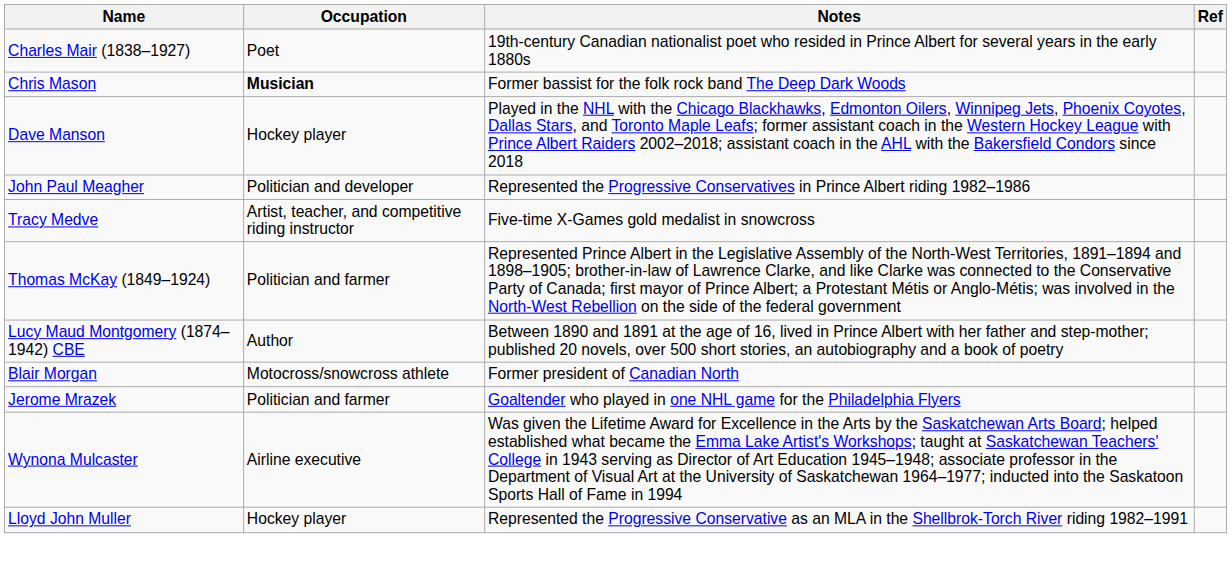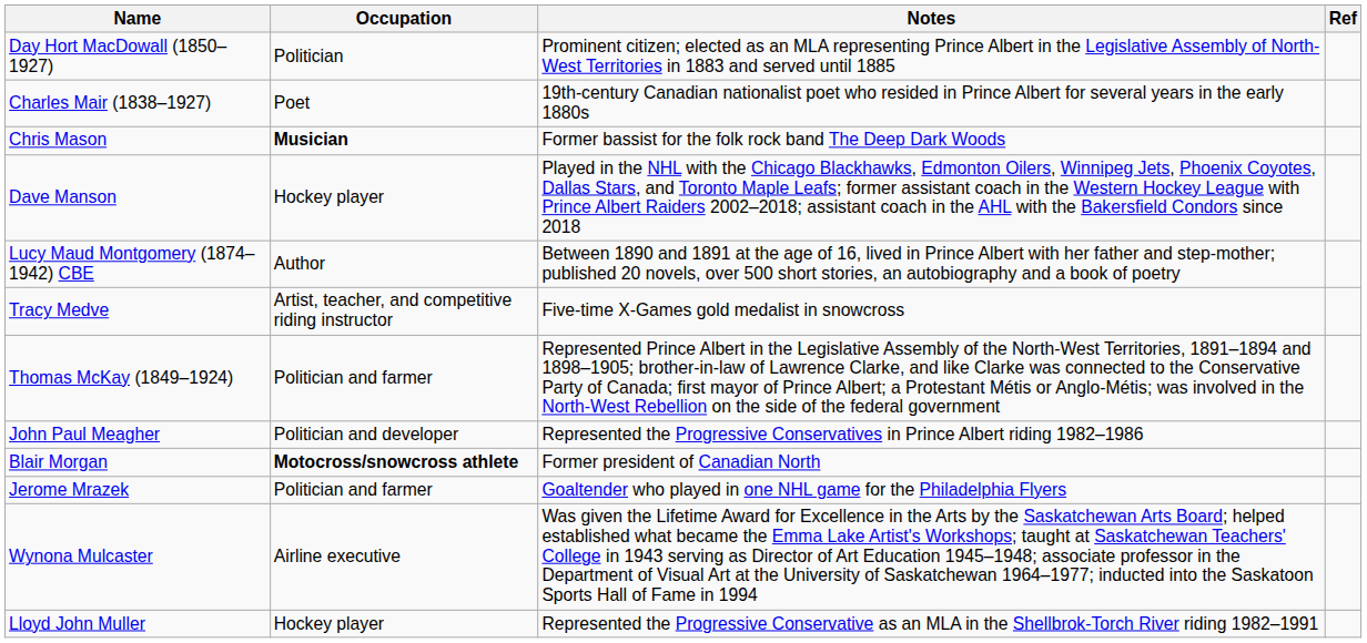 <table class="wikitable sortable">
 <tr align=left>
 <th style="width:20%;">Name</th>
 <th style="width:20%;">Occupation</th>
 <th style="width:60%;">Notes</th>
 <th style="width:20%;">Ref</th>
+</tr>
+<tr>
+<td><a href='#'>Day Hort MacDowall</a> (1850–1927)</td>
+<td>Politician</td>
+<td>Prominent citizen; elected as an MLA representing Prince Albert in the <a href='#'>Legislative Assembly of North-West Territories</a> in 1883 and served until 1885</td>
+<td></td>
 </tr>
 <tr>
 <td><a href='#'>Charles Mair</a> (1838–1927)</td>
 <td>Poet</td>
 <td>19th-century Canadian nationalist poet who resided in Prince Albert for several years in the early 1880s</td>
 <td></td>
 </tr>
 <tr>
 <td><a href='#'>Chris Mason</a></td>
 <td><strong>Musician</strong></td>
 <td>Former bassist for the folk rock band <a href='#'>The Deep Dark Woods</a></td>
 <td></td>
 </tr>
 <tr>
 <td><a href='#'>Dave Manson</a></td>
 <td>Hockey player</td>
 <td>Played in the <a href='#'>NHL</a> with the <a href='#'>Chicago Blackhawks</a>, <a href='#'>Edmonton Oilers</a>, <a href='#'>Winnipeg Jets</a>, <a href='#'>Phoenix Coyotes</a>, <a href='#'>Dallas Stars</a>, and <a href='#'>Toronto Maple Leafs</a>; former assistant coach in the <a href='#'>Western Hockey League</a> with <a href='#'>Prince Albert Raiders</a> 2002–2018; assistant coach in the <a href='#'>AHL</a> with the <a href='#'>Bakersfield Condors</a> since 2018</td>
 <td></td>
 </tr>
 <tr>
-<td><a href='#'>John Paul Meagher</a></td>
-<td>Politician and developer</td>
-<td>Represented the <a href='#'>Progressive Conservatives</a> in Prince Albert riding 1982–1986</td>
+<td><a href='#'>Lucy Maud Montgomery</a> (1874–1942) <a href='#'>CBE</a></td>
+<td>Author</td>
+<td>Between 1890 and 1891 at the age of 16, lived in Prince Albert with her father and step-mother; published 20 novels, over 500 short stories, an autobiography and a book of poetry</td>
 <td></td>
 </tr>
 <tr>
 <td><a href='#'>Tracy Medve</a></td>
 <td>Artist, teacher, and competitive riding instructor</td>
 <td>Five-time X-Games gold medalist in snowcross</td>
 <td></td>
 </tr>
 <tr>
 <td><a href='#'>Thomas McKay</a> (1849–1924)</td>
 <td>Politician and farmer</td>
 <td>Represented Prince Albert in the Legislative Assembly of the North-West Territories, 1891–1894 and 1898–1905; brother-in-law of Lawrence Clarke, and like Clarke was connected to the Conservative Party of Canada; first mayor of Prince Albert; a Protestant Métis or Anglo-Métis; was involved in the <a href='#'>North-West Rebellion</a> on the side of the federal government</td>
 <td></td>
 </tr>
 <tr>
-<td><a href='#'>Lucy Maud Montgomery</a> (1874–1942) <a href='#'>CBE</a></td>
-<td>Author</td>
-<td>Between 1890 and 1891 at the age of 16, lived in Prince Albert with her father and step-mother; published 20 novels, over 500 short stories, an autobiography and a book of poetry</td>
+<td><a href='#'>John Paul Meagher</a></td>
+<td>Politician and developer</td>
+<td>Represented the <a href='#'>Progressive Conservatives</a> in Prince Albert riding 1982–1986</td>
 <td></td>
 </tr>
 <tr>
 <td><a href='#'>Blair Morgan</a></td>
-<td>Motocross/snowcross athlete</td>
+<td><strong>Motocross/snowcross athlete</strong></td>
 <td>Former president of <a href='#'>Canadian North</a></td>
 <td></td>
 </tr>
 <tr>
 <td><a href='#'>Jerome Mrazek</a></td>
 <td>Politician and farmer</td>
 <td><a href='#'>Goaltender</a> who played in <a href='#'>one NHL game</a> for the <a href='#'>Philadelphia Flyers</a></td>
 <td></td>
 </tr>
 <tr>
 <td><a href='#'>Wynona Mulcaster</a></td>
 <td>Airline executive</td>
 <td>Was given the Lifetime Award for Excellence in the Arts by the <a href='#'>Saskatchewan Arts Board</a>; helped established what became the <a href='#'>Emma Lake Artist's Workshops</a>; taught at <a href='#'>Saskatchewan Teachers' College</a> in 1943 serving as Director of Art Education 1945–1948; associate professor in the Department of Visual Art at the University of Saskatchewan  1964–1977; inducted into the Saskatoon Sports Hall of Fame in 1994</td>
 <td></td>
 </tr>
 <tr>
 <td><a href='#'>Lloyd John Muller</a></td>
 <td>Hockey player</td>
 <td>Represented the <a href='#'>Progressive Conservative</a> as an MLA in the <a href='#'>Shellbrok-Torch River</a> riding 1982–1991</td>
 <td></td>
 </tr>
 </table>
